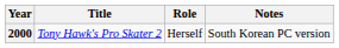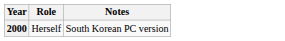 <table class="wikitable plainrowheaders">
 <tr>
 <th scope="col">Year</th>
-<th scope="col">Title</th>
 <th scope="col">Role</th>
 <th scope="col">Notes</th>
 </tr>
 <tr>
 <th scope="row">2000</th>
-<td><em><a href='#'>Tony Hawk's Pro Skater 2</a></em></td>
 <td>Herself</td>
 <td>South Korean PC version</td>
 </tr>
 </table>
